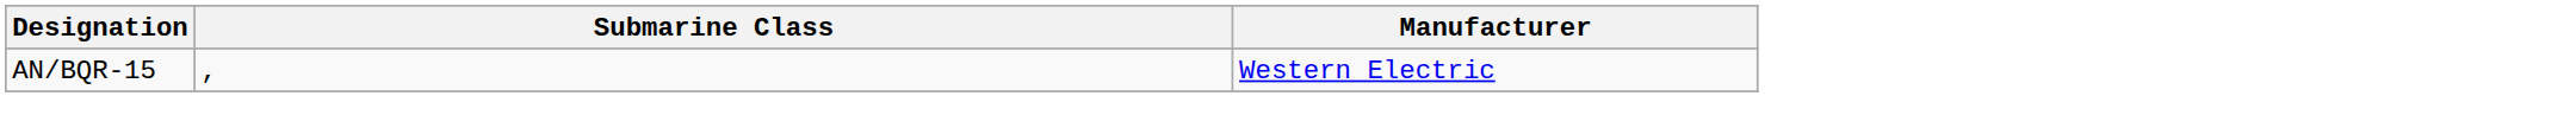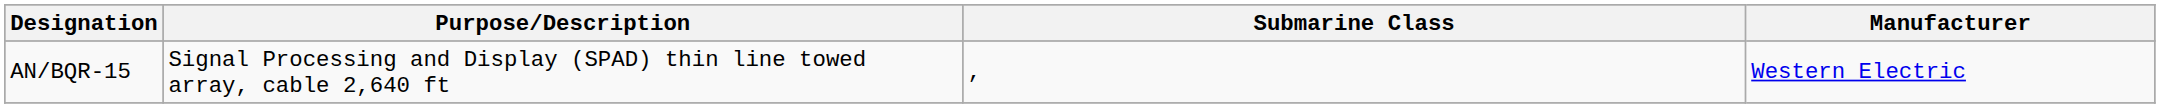 <table class="wikitable sortable">
 <tr>
 <th scope="col">Designation</th>
+<th scope="col" style="width: 500px;">Purpose/Description</th>
 <th scope="col" style="width: 500px;">Submarine Class</th>
 <th scope="col" style="width: 250px;">Manufacturer</th>
 </tr>
 <tr>
 <td>AN/BQR-15</td>
+<td>Signal Processing and Display (SPAD) thin line towed array, cable 2,640 ft</td>
 <td>, </td>
 <td><a href='#'>Western Electric</a></td>
 </tr>
 </table>
